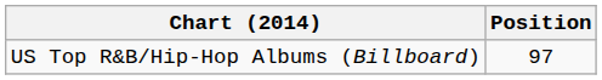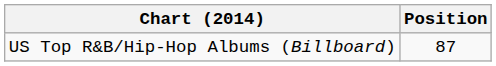 <table class="wikitable plainrowheaders">
 <tr>
 <th>Chart (2014)</th>
 <th>Position</th>
 </tr>
 <tr>
 <td>US Top R&B/Hip-Hop Albums (<em>Billboard</em>)</td>
-<td style="text-align:center">97</td>
+<td style="text-align:center">87</td>
 </tr>
 </table>
